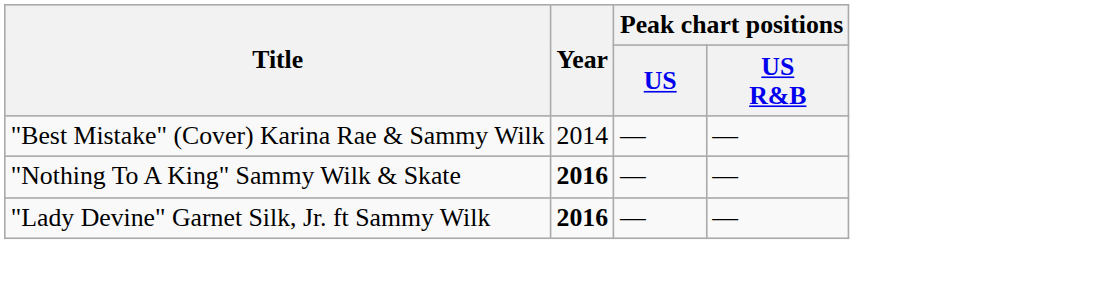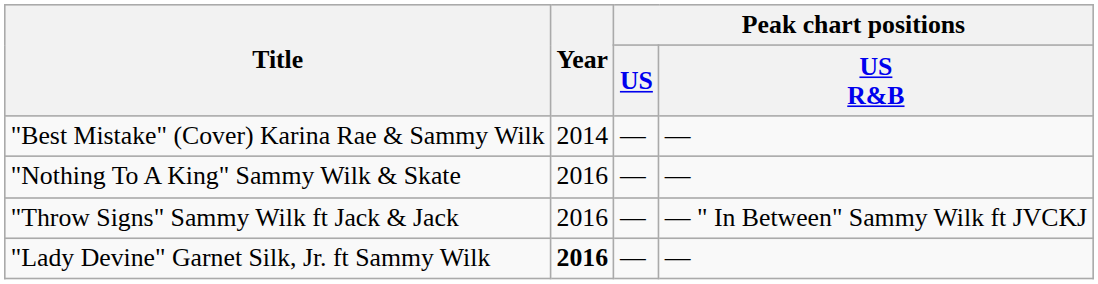 <table class="wikitable">
 <tr>
 <th rowspan="2"><strong>Title</strong></th>
 <th rowspan="2">Year</th>
 <th colspan="2">Peak chart positions</th>
 </tr>
 <tr>
 <th><a href='#'>US</a><br></th>
 <th><a href='#'>US<br>R&B</a><br></th>
 </tr>
 <tr>
 <td>"Best Mistake" (Cover) Karina Rae & Sammy Wilk</td>
 <td>2014</td>
 <td>—</td>
 <td>—</td>
 </tr>
 <tr>
 <td>"Nothing To A King" Sammy Wilk & Skate</td>
-<td><strong>2016</strong></td>
+<td>2016</td>
 <td>—</td>
 <td>—</td>
+</tr>
+<tr>
+<td>"Throw Signs" Sammy Wilk ft Jack & Jack</td>
+<td>2016</td>
+<td>—</td>
+<td>— " In Between" Sammy Wilk ft JVCKJ</td>
 </tr>
 <tr>
 <td>"Lady Devine" Garnet Silk, Jr. ft Sammy Wilk</td>
 <td><strong>2016</strong></td>
 <td>—</td>
 <td>—</td>
 </tr>
 </table>
